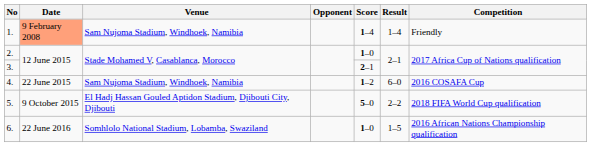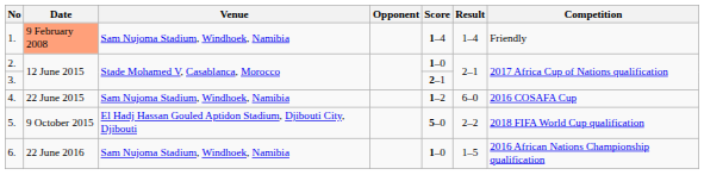 <table class="wikitable" style="font-size:85%;">
 <tr>
 <th>No</th>
 <th>Date</th>
 <th>Venue</th>
 <th>Opponent</th>
 <th>Score</th>
 <th>Result</th>
 <th>Competition</th>
 </tr>
 <tr>
 <td>1.</td>
 <td style="background: lightsalmon;">9 February 2008</td>
 <td><a href='#'>Sam Nujoma Stadium</a>, <a href='#'>Windhoek</a>, <a href='#'>Namibia</a></td>
 <td></td>
 <td align=center><strong>1</strong>–4</td>
 <td align=center>1–4</td>
 <td>Friendly</td>
 </tr>
 <tr>
 <td>2.</td>
 <td rowspan="2">12 June 2015</td>
 <td rowspan="2"><a href='#'>Stade Mohamed V</a>, <a href='#'>Casablanca</a>, <a href='#'>Morocco</a></td>
 <td rowspan="2"></td>
 <td align=center><strong>1</strong>–0</td>
 <td rowspan="2" style="text-align:center">2–1</td>
 <td rowspan="2"><a href='#'>2017 Africa Cup of Nations qualification</a></td>
 </tr>
 <tr>
 <td>3.</td>
 <td align=center><strong>2</strong>–1</td>
 </tr>
 <tr>
 <td>4.</td>
 <td>22 June 2015</td>
 <td><a href='#'>Sam Nujoma Stadium</a>, <a href='#'>Windhoek</a>, <a href='#'>Namibia</a></td>
 <td></td>
 <td align=center><strong>1</strong>–2</td>
 <td align=center>6–0</td>
 <td><a href='#'>2016 COSAFA Cup</a></td>
 </tr>
 <tr>
 <td>5.</td>
 <td>9 October 2015</td>
 <td><a href='#'>El Hadj Hassan Gouled Aptidon Stadium</a>, <a href='#'>Djibouti City</a>, <a href='#'>Djibouti</a></td>
 <td></td>
 <td align=center><strong>5</strong>–0</td>
 <td align=center>2–2</td>
 <td><a href='#'>2018 FIFA World Cup qualification</a></td>
 </tr>
 <tr>
 <td>6.</td>
 <td>22 June 2016</td>
-<td><a href='#'>Somhlolo National Stadium</a>, <a href='#'>Lobamba</a>, <a href='#'>Swaziland</a></td>
+<td><a href='#'>Sam Nujoma Stadium</a>, <a href='#'>Windhoek</a>, <a href='#'>Namibia</a></td>
 <td></td>
 <td align=center><strong>1</strong>–0</td>
 <td align=center>1–5</td>
 <td><a href='#'>2016 African Nations Championship qualification</a></td>
 </tr>
 </table>
